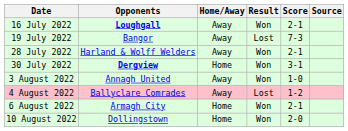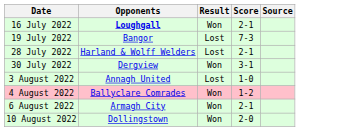 <table class="wikitable" style="text-align:center">
 <tr>
 <th>Date</th>
 <th>Opponents</th>
-<th>Home/Away</th>
 <th>Result</th>
 <th>Score</th>
 <th>Source</th>
 </tr>
 <tr bgcolor="#ddffdd">
 <td>16 July 2022</td>
 <td><strong><a href='#'>Loughgall</a></strong></td>
-<td>Away</td>
 <td>Won</td>
 <td>2-1</td>
 <td></td>
 </tr>
 <tr bgcolor="#ddffdd">
 <td>19 July 2022</td>
 <td><a href='#'>Bangor</a></td>
-<td>Away</td>
 <td>Lost</td>
 <td>7-3</td>
 <td></td>
 </tr>
 <tr bgcolor="#ddffdd">
 <td>28 July 2022</td>
 <td><a href='#'>Harland & Wolff Welders</a></td>
-<td>Away</td>
-<td>Won</td>
+<td>Lost</td>
 <td>2-1</td>
 <td></td>
 </tr>
 <tr bgcolor="#ddffdd">
 <td>30 July 2022</td>
-<td><strong><a href='#'>Dergview</a></strong></td>
-<td>Home</td>
+<td><a href='#'>Dergview</a></td>
 <td>Won</td>
 <td>3-1</td>
 <td></td>
 </tr>
 <tr bgcolor="#ddffdd">
 <td>3 August 2022</td>
 <td><a href='#'>Annagh United</a></td>
-<td>Away</td>
-<td>Won</td>
+<td>Lost</td>
 <td>1-0</td>
 <td></td>
 </tr>
 <tr bgcolor="pink">
 <td>4 August 2022</td>
 <td><a href='#'>Ballyclare Comrades</a></td>
-<td>Away</td>
-<td>Lost</td>
+<td>Won</td>
 <td>1-2</td>
 <td></td>
 </tr>
 <tr bgcolor="#ddffdd">
 <td>6 August 2022</td>
 <td><a href='#'>Armagh City</a></td>
-<td>Home</td>
 <td>Won</td>
 <td>2-1</td>
 <td></td>
 </tr>
 <tr bgcolor="#ddffdd">
 <td>10 August 2022</td>
 <td><a href='#'>Dollingstown</a></td>
-<td>Home</td>
 <td>Won</td>
 <td>2-0</td>
 <td></td>
 </tr>
 </table>
